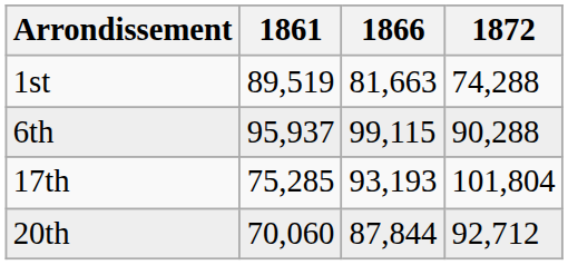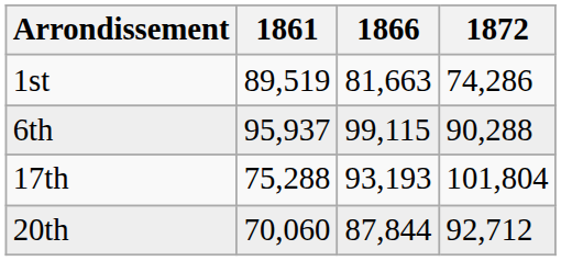 <table class="wikitable" style="margin:0.5em auto">
 <tr>
 <th>Arrondissement</th>
 <th>1861</th>
 <th>1866</th>
 <th>1872</th>
 </tr>
 <tr>
 <td>1st</td>
 <td>89,519</td>
 <td>81,663</td>
-<td>74,288</td>
+<td>74,286</td>
 </tr>
 <tr style="background:#EEE">
 <td>6th</td>
 <td>95,937</td>
 <td>99,115</td>
 <td>90,288</td>
 </tr>
 <tr>
 <td>17th</td>
-<td>75,285</td>
+<td>75,288</td>
 <td>93,193</td>
 <td>101,804</td>
 </tr>
 <tr style="background:#EEE">
 <td>20th</td>
 <td>70,060</td>
 <td>87,844</td>
 <td>92,712</td>
 </tr>
 </table>
